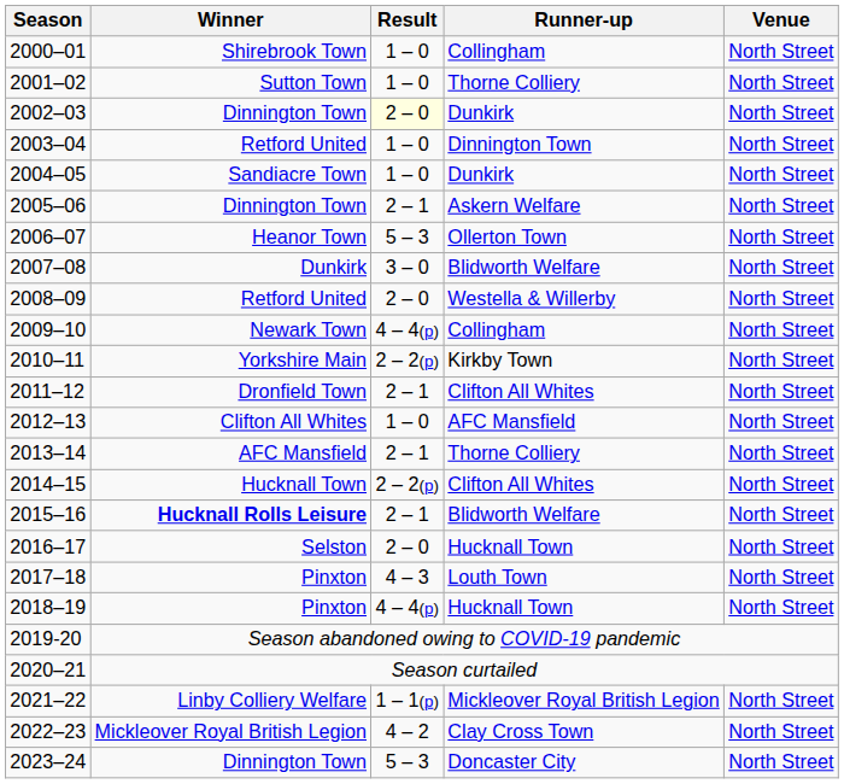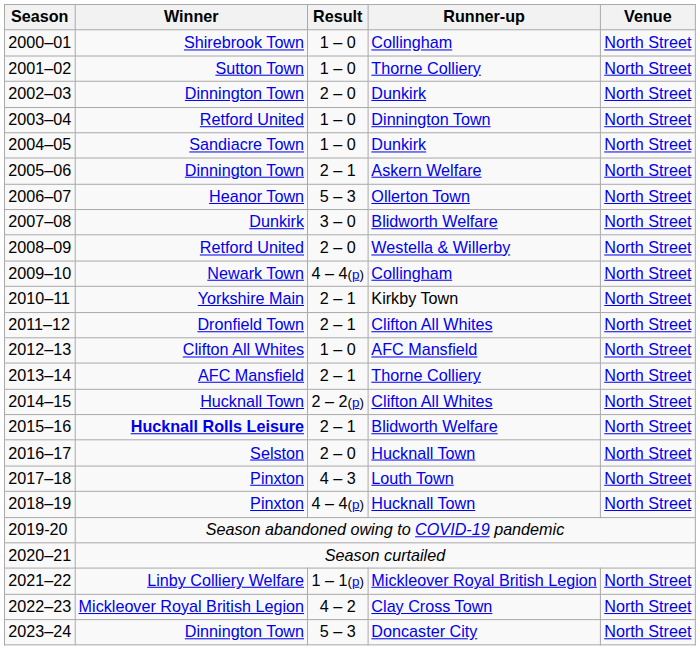 <table class="wikitable">
 <tr>
 <th>Season</th>
 <th>Winner</th>
 <th>Result</th>
 <th>Runner-up</th>
 <th>Venue</th>
 </tr>
 <tr>
 <td>2000–01</td>
 <td align="right"><a href='#'>Shirebrook Town</a></td>
 <td style="text-align:center;">1 – 0</td>
 <td><a href='#'>Collingham</a></td>
 <td><a href='#'>North Street</a></td>
 </tr>
 <tr>
 <td>2001–02</td>
 <td align="right"><a href='#'>Sutton Town</a></td>
 <td style="text-align:center;">1 – 0</td>
 <td><a href='#'>Thorne Colliery</a></td>
 <td><a href='#'>North Street</a></td>
 </tr>
 <tr>
 <td>2002–03</td>
 <td align="right"><a href='#'>Dinnington Town</a></td>
-<td style="background: lightyellow; text-align:center;">2 – 0</td>
+<td style="text-align:center;">2 – 0</td>
 <td><a href='#'>Dunkirk</a></td>
 <td><a href='#'>North Street</a></td>
 </tr>
 <tr>
 <td>2003–04</td>
 <td align="right"><a href='#'>Retford United</a></td>
 <td style="text-align:center;">1 – 0</td>
 <td><a href='#'>Dinnington Town</a></td>
 <td><a href='#'>North Street</a></td>
 </tr>
 <tr>
 <td>2004–05</td>
 <td align="right"><a href='#'>Sandiacre Town</a></td>
 <td style="text-align:center;">1 – 0</td>
 <td><a href='#'>Dunkirk</a></td>
 <td><a href='#'>North Street</a></td>
 </tr>
 <tr>
 <td>2005–06</td>
 <td align="right"><a href='#'>Dinnington Town</a></td>
 <td style="text-align:center;">2 – 1</td>
 <td><a href='#'>Askern Welfare</a></td>
 <td><a href='#'>North Street</a></td>
 </tr>
 <tr>
 <td>2006–07</td>
 <td align="right"><a href='#'>Heanor Town</a></td>
 <td style="text-align:center;">5 – 3</td>
 <td><a href='#'>Ollerton Town</a></td>
 <td><a href='#'>North Street</a></td>
 </tr>
 <tr>
 <td>2007–08</td>
 <td align="right"><a href='#'>Dunkirk</a></td>
 <td style="text-align:center;">3 – 0</td>
 <td><a href='#'>Blidworth Welfare</a></td>
 <td><a href='#'>North Street</a></td>
 </tr>
 <tr>
 <td>2008–09</td>
 <td align="right"><a href='#'>Retford United</a></td>
 <td style="text-align:center;">2 – 0</td>
 <td><a href='#'>Westella & Willerby</a></td>
 <td><a href='#'>North Street</a></td>
 </tr>
 <tr>
 <td>2009–10</td>
 <td align="right"><a href='#'>Newark Town</a></td>
 <td style="text-align:center;">4 – 4<small>(<a href='#'>p</a>)</small></td>
 <td><a href='#'>Collingham</a></td>
 <td><a href='#'>North Street</a></td>
 </tr>
 <tr>
 <td>2010–11</td>
 <td align="right"><a href='#'>Yorkshire Main</a></td>
-<td style="text-align:center;">2 – 2<small>(<a href='#'>p</a>)</small></td>
+<td style="text-align:center;">2 – 1</td>
 <td>Kirkby Town</td>
 <td><a href='#'>North Street</a></td>
 </tr>
 <tr>
 <td>2011–12</td>
 <td align="right"><a href='#'>Dronfield Town</a></td>
 <td style="text-align:center;">2 – 1</td>
 <td><a href='#'>Clifton All Whites</a></td>
 <td><a href='#'>North Street</a></td>
 </tr>
 <tr>
 <td>2012–13</td>
 <td align="right"><a href='#'>Clifton All Whites</a></td>
 <td style="text-align:center;">1 – 0</td>
 <td><a href='#'>AFC Mansfield</a></td>
 <td><a href='#'>North Street</a></td>
 </tr>
 <tr>
 <td>2013–14</td>
 <td align="right"><a href='#'>AFC Mansfield</a></td>
 <td style="text-align:center;">2 – 1</td>
 <td><a href='#'>Thorne Colliery</a></td>
 <td><a href='#'>North Street</a></td>
 </tr>
 <tr>
 <td>2014–15</td>
 <td align="right"><a href='#'>Hucknall Town</a></td>
 <td style="text-align:center;">2 – 2<small>(<a href='#'>p</a>)</small></td>
 <td><a href='#'>Clifton All Whites</a></td>
 <td><a href='#'>North Street</a></td>
 </tr>
 <tr>
 <td>2015–16</td>
 <td align="right"><strong><a href='#'>Hucknall Rolls Leisure</a></strong></td>
 <td style="text-align:center;">2 – 1</td>
 <td><a href='#'>Blidworth Welfare</a></td>
 <td><a href='#'>North Street</a></td>
 </tr>
 <tr>
 <td>2016–17</td>
 <td align="right"><a href='#'>Selston</a></td>
 <td style="text-align:center;">2 – 0</td>
 <td><a href='#'>Hucknall Town</a></td>
 <td><a href='#'>North Street</a></td>
 </tr>
 <tr>
 <td>2017–18</td>
 <td align="right"><a href='#'>Pinxton</a></td>
 <td style="text-align:center;">4 – 3</td>
 <td><a href='#'>Louth Town</a></td>
 <td><a href='#'>North Street</a></td>
 </tr>
 <tr>
 <td>2018–19</td>
 <td align="right"><a href='#'>Pinxton</a></td>
 <td style="text-align:center;">4 – 4<small>(<a href='#'>p</a>)</small></td>
 <td><a href='#'>Hucknall Town</a></td>
 <td><a href='#'>North Street</a></td>
 </tr>
 <tr>
 <td>2019-20</td>
 <td colspan="4" style="text-align:center;"><em>Season abandoned owing to <a href='#'>COVID-19</a> pandemic</em></td>
 </tr>
 <tr>
 <td>2020–21</td>
 <td colspan="4" style="text-align:center;"><em>Season curtailed</em></td>
 </tr>
 <tr>
 <td>2021–22</td>
 <td align="right"><a href='#'>Linby Colliery Welfare</a></td>
 <td style="text-align:center;">1 – 1<small>(<a href='#'>p</a>)</small></td>
 <td><a href='#'>Mickleover Royal British Legion</a></td>
 <td><a href='#'>North Street</a></td>
 </tr>
 <tr>
 <td>2022–23</td>
 <td align="right"><a href='#'>Mickleover Royal British Legion</a></td>
 <td style="text-align:center;">4 – 2</td>
 <td><a href='#'>Clay Cross Town</a></td>
 <td><a href='#'>North Street</a><br></td>
 </tr>
 <tr>
 <td>2023–24</td>
 <td align="right"><a href='#'>Dinnington Town</a></td>
 <td style="text-align:center;">5 – 3</td>
 <td><a href='#'>Doncaster City</a></td>
 <td><a href='#'>North Street</a></td>
 </tr>
 </table>
